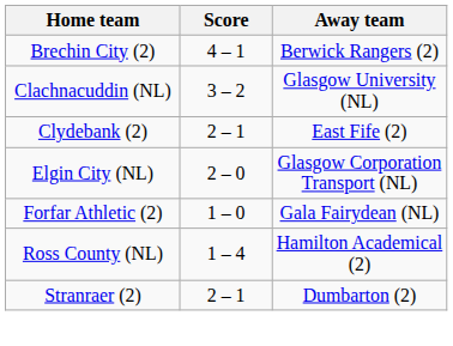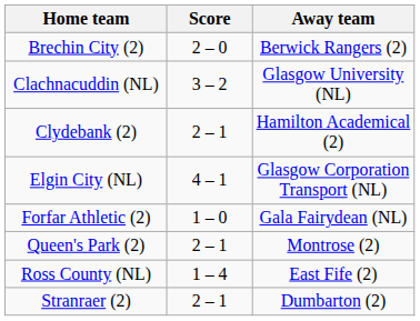 <table class="wikitable" style="text-align: center">
 <tr>
 <th width=140>Home team</th>
 <th width=70>Score</th>
 <th width=140>Away team</th>
 </tr>
 <tr>
 <td><a href='#'>Brechin City</a> (2)</td>
-<td>4 – 1</td>
+<td>2 – 0</td>
 <td><a href='#'>Berwick Rangers</a> (2)</td>
 </tr>
 <tr>
 <td><a href='#'>Clachnacuddin</a> (NL)</td>
 <td>3 – 2</td>
 <td><a href='#'>Glasgow University</a> (NL)</td>
 </tr>
 <tr>
 <td><a href='#'>Clydebank</a> (2)</td>
 <td>2 – 1</td>
-<td><a href='#'>East Fife</a> (2)</td>
+<td><a href='#'>Hamilton Academical</a> (2)</td>
 </tr>
 <tr>
 <td><a href='#'>Elgin City</a> (NL)</td>
-<td>2 – 0</td>
+<td>4 – 1</td>
 <td><a href='#'>Glasgow Corporation Transport</a> (NL)</td>
 </tr>
 <tr>
 <td><a href='#'>Forfar Athletic</a> (2)</td>
 <td>1 – 0</td>
 <td><a href='#'>Gala Fairydean</a> (NL)</td>
 </tr>
 <tr>
+<td><a href='#'>Queen's Park</a> (2)</td>
+<td>2 – 1</td>
+<td><a href='#'>Montrose</a> (2)</td>
+</tr>
+<tr>
 <td><a href='#'>Ross County</a> (NL)</td>
 <td>1 – 4</td>
-<td><a href='#'>Hamilton Academical</a> (2)</td>
+<td><a href='#'>East Fife</a> (2)</td>
 </tr>
 <tr>
 <td><a href='#'>Stranraer</a> (2)</td>
 <td>2 – 1</td>
 <td><a href='#'>Dumbarton</a> (2)</td>
 </tr>
 </table>
